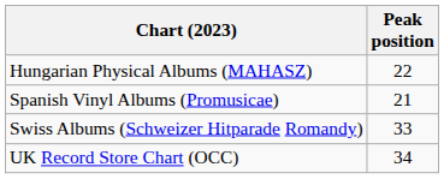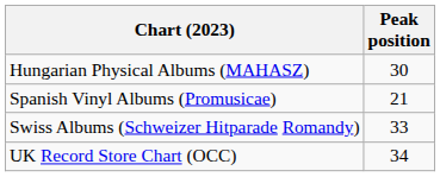 <table class="wikitable sortable plainrowheaders" style="text-align:center">
 <tr>
 <th scope="col">Chart (2023)</th>
 <th scope="col">Peak<br>position</th>
 </tr>
 <tr>
 <td align="left">Hungarian Physical Albums (<a href='#'>MAHASZ</a>)</td>
-<td align="center">22</td>
+<td align="center">30</td>
 </tr>
 <tr>
 <td align="left">Spanish Vinyl Albums (<a href='#'>Promusicae</a>)</td>
 <td align="center">21</td>
 </tr>
 <tr>
 <td align="left">Swiss Albums (<a href='#'>Schweizer Hitparade</a> <a href='#'>Romandy</a>)</td>
 <td>33</td>
 </tr>
 <tr>
 <td align="left">UK <a href='#'>Record Store Chart</a> (OCC)</td>
 <td align="center">34</td>
 </tr>
 </table>
